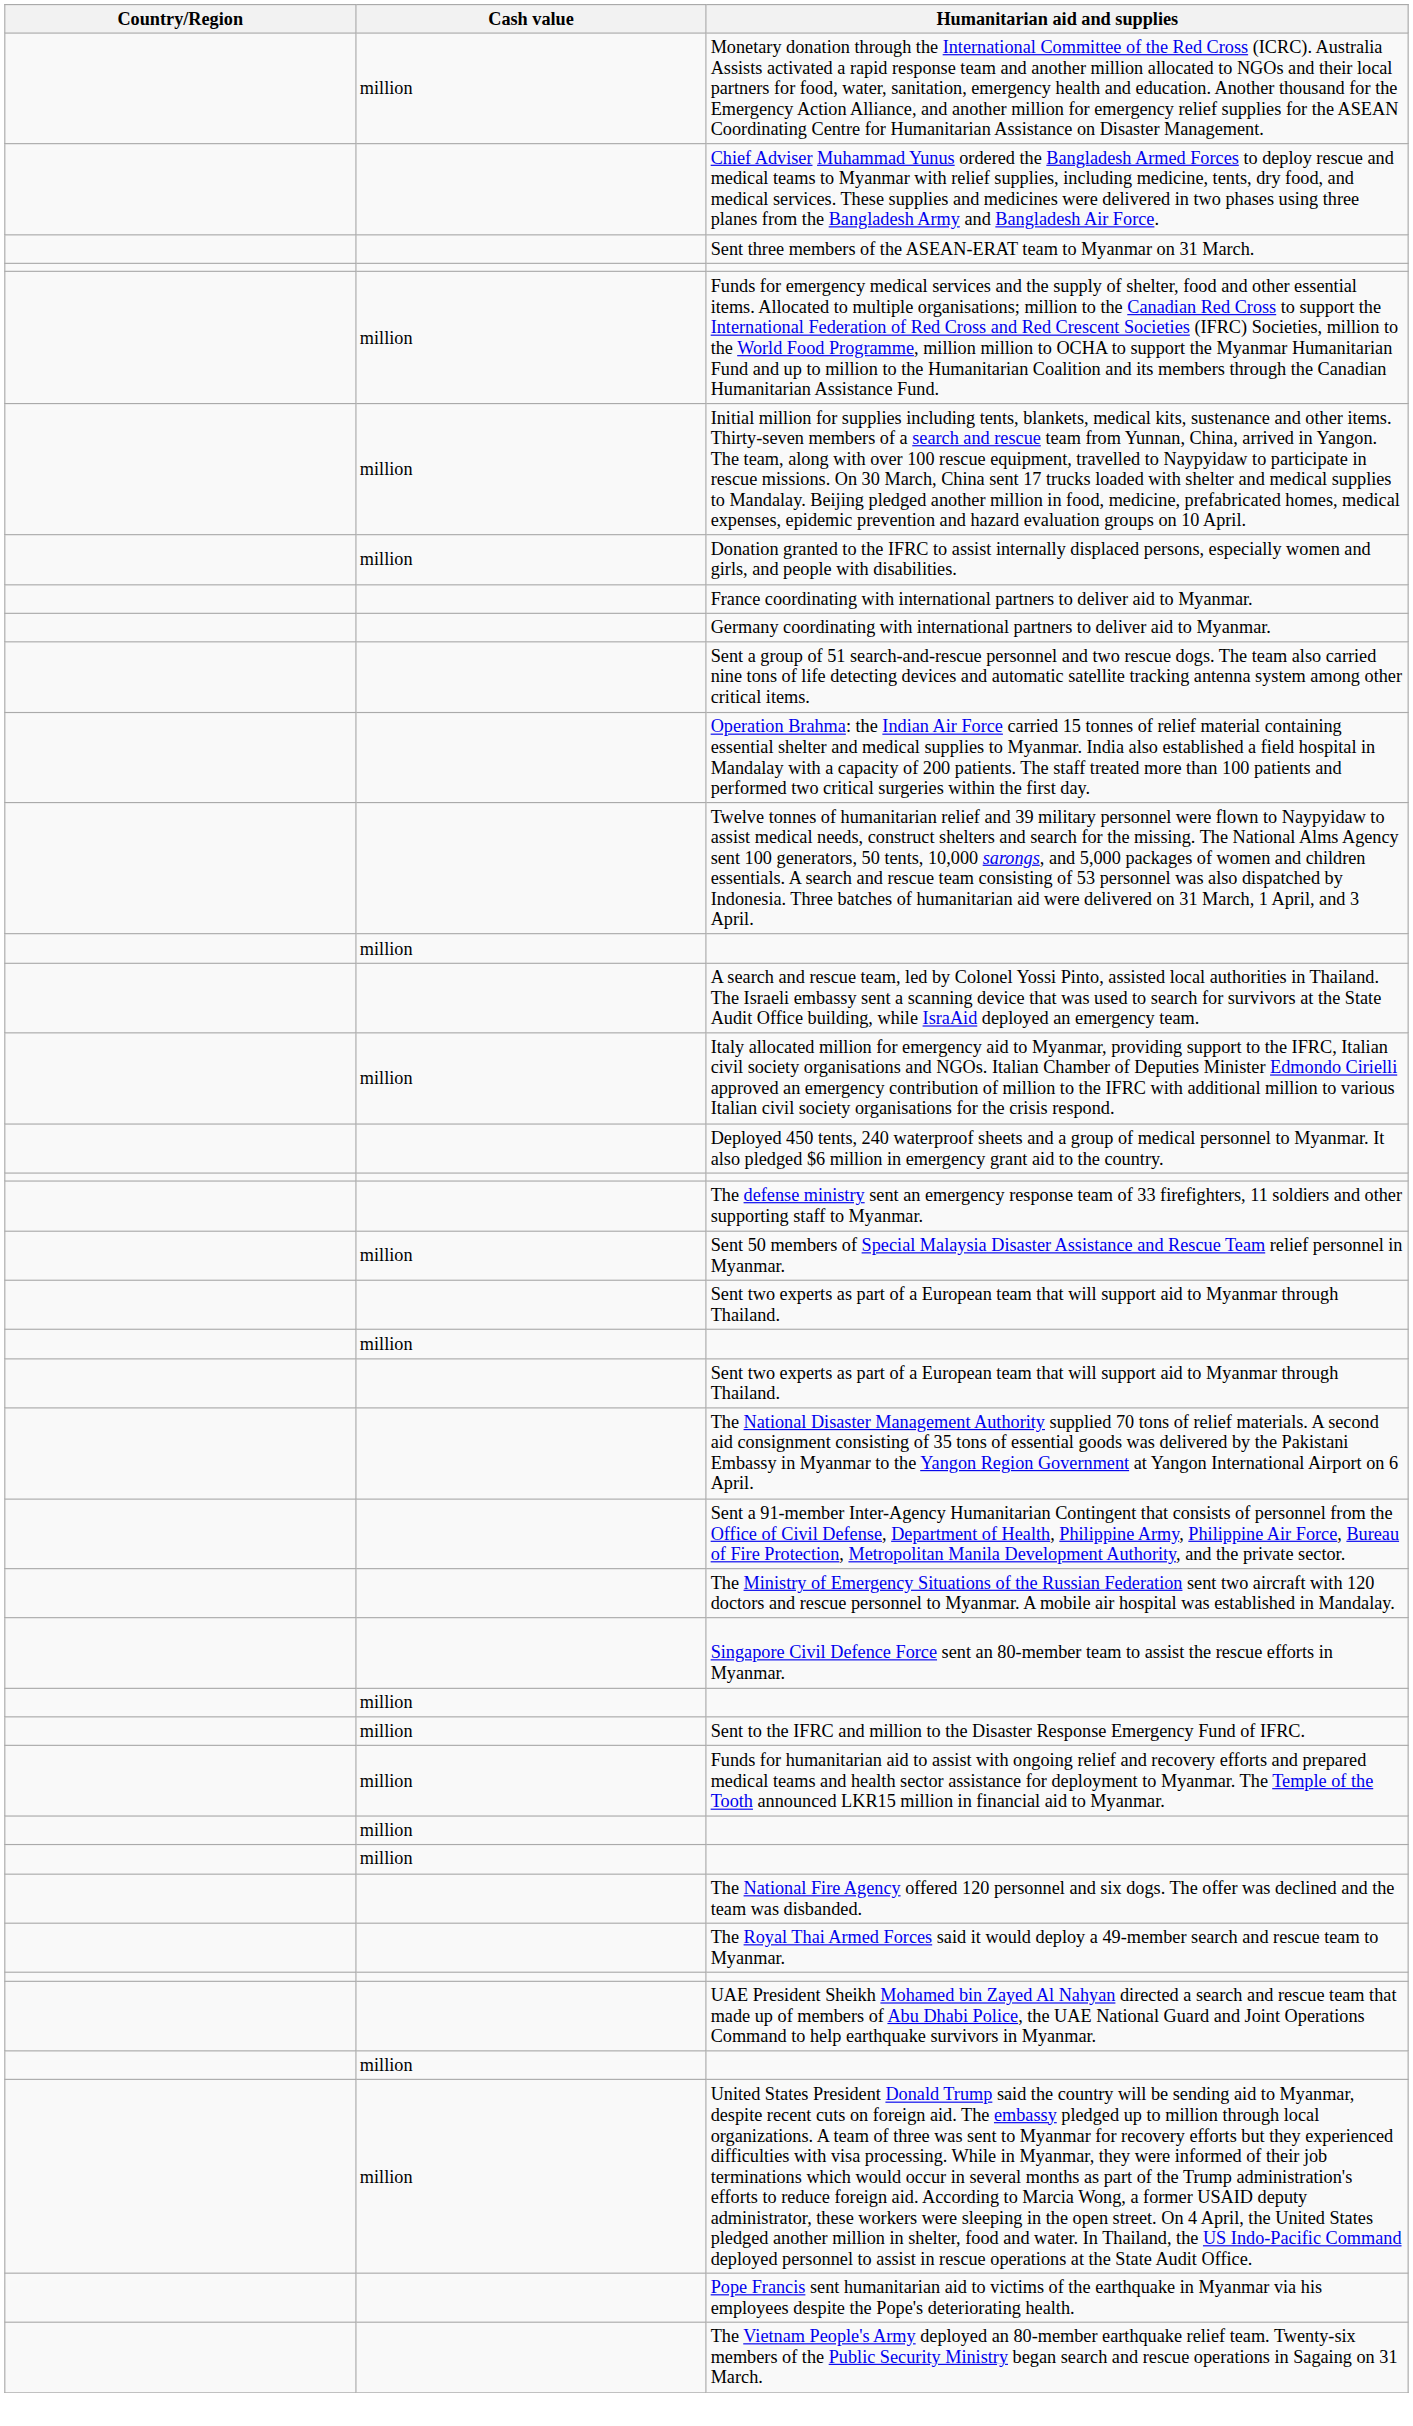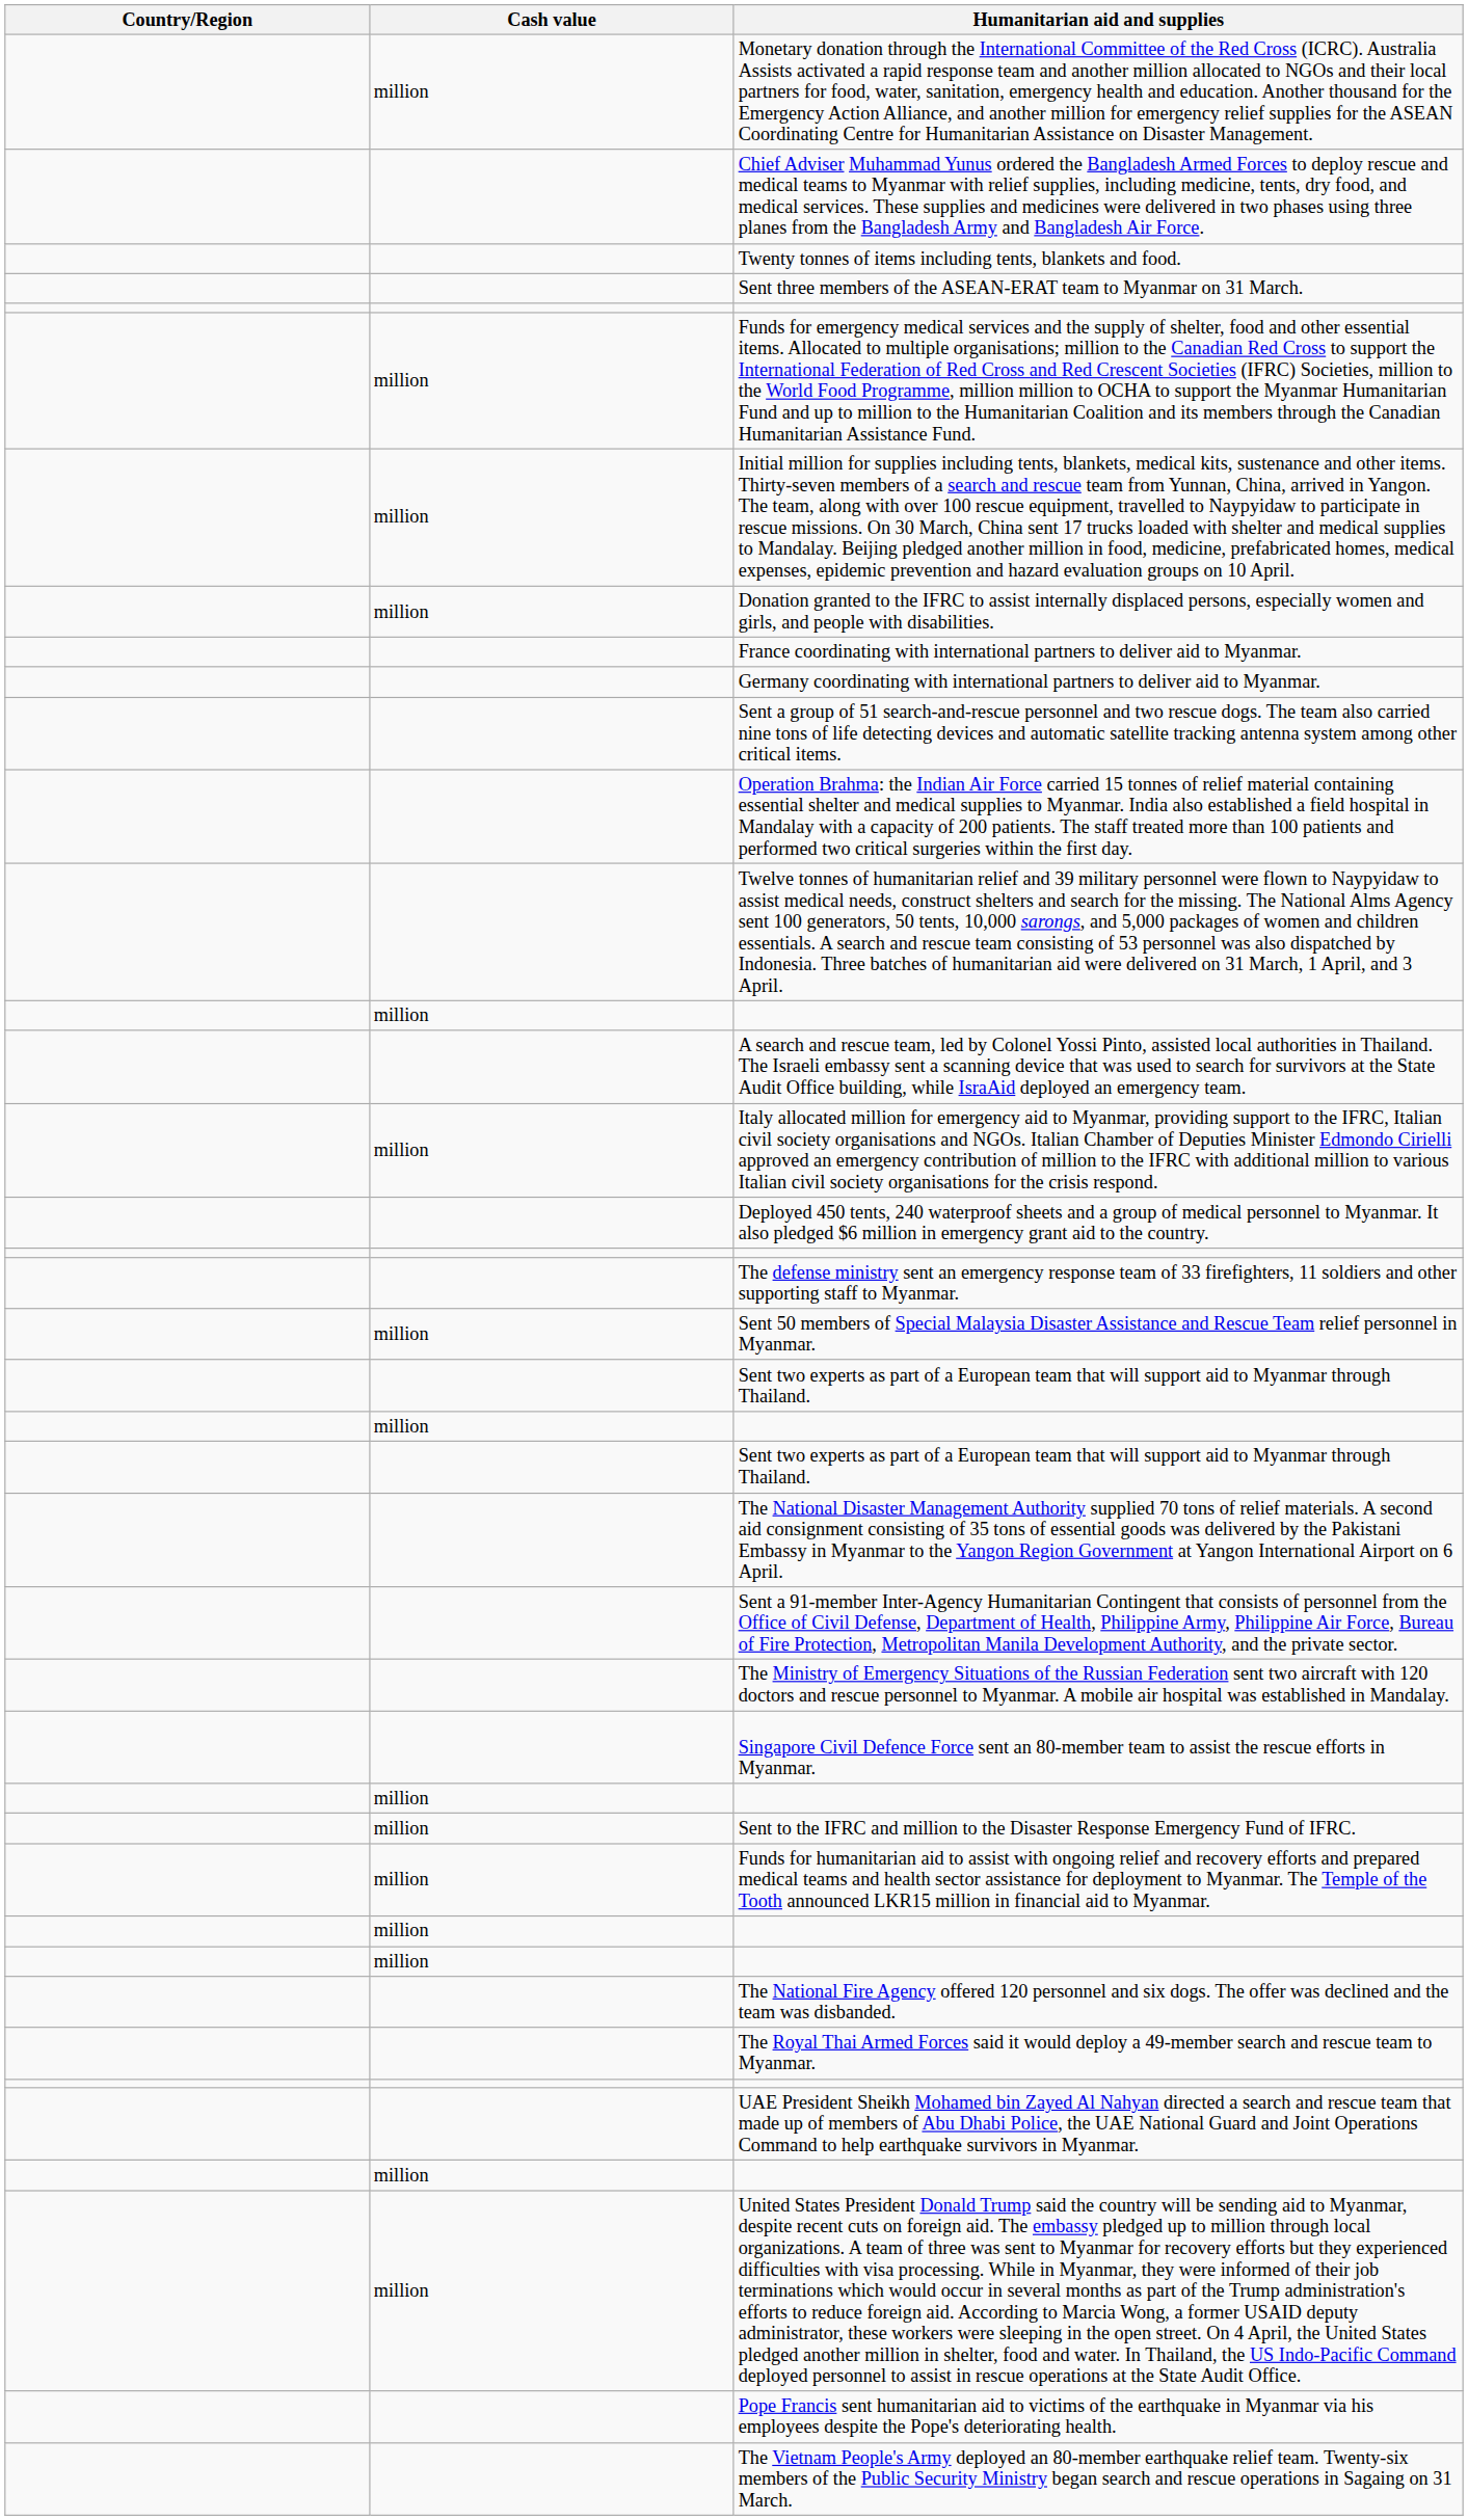 <table class="wikitable sortable" style="border:1px black; margin-left:1em;" line-height:16px; width:100%;">
 <tr>
 </tr>
 <tr>
 <th scope="col" style="width:15%;" class="unsortable">Country/Region</th>
 <th scope="col" style="width:15%;">Cash value</th>
 <th scope="col" style="width:30%;" class="unsortable">Humanitarian aid and supplies</th>
 </tr>
 <tr>
 <td></td>
 <td> million</td>
 <td>Monetary donation through the <a href='#'>International Committee of the Red Cross</a> (ICRC). Australia Assists activated a rapid response team and another  million allocated to NGOs and their local partners for food, water, sanitation, emergency health and education. Another  thousand for the Emergency Action Alliance, and another  million for emergency relief supplies for the ASEAN Coordinating Centre for Humanitarian Assistance on Disaster Management.</td>
 </tr>
 <tr>
 <td></td>
 <td></td>
 <td><a href='#'>Chief Adviser</a> <a href='#'>Muhammad Yunus</a> ordered the <a href='#'>Bangladesh Armed Forces</a> to deploy rescue and medical teams to Myanmar with relief supplies, including medicine, tents, dry food, and medical services. These supplies and medicines were delivered in two phases using three planes from the <a href='#'>Bangladesh Army</a> and <a href='#'>Bangladesh Air Force</a>.</td>
+</tr>
+<tr>
+<td></td>
+<td></td>
+<td>Twenty tonnes of items including tents, blankets and food.</td>
 </tr>
 <tr>
 <td></td>
 <td></td>
 <td>Sent three members of the ASEAN-ERAT team to Myanmar on 31 March.</td>
 </tr>
 <tr>
 <td></td>
 <td></td>
 <td></td>
 </tr>
 <tr>
 <td></td>
 <td> million</td>
 <td>Funds for emergency medical services and the supply of shelter, food and other essential items. Allocated to multiple organisations;  million to the <a href='#'>Canadian Red Cross</a> to support the <a href='#'>International Federation of Red Cross and Red Crescent Societies</a> (IFRC) Societies,  million to the <a href='#'>World Food Programme</a>,  million million to OCHA to support the Myanmar Humanitarian Fund and up to  million to the Humanitarian Coalition and its members through the Canadian Humanitarian Assistance Fund.</td>
 </tr>
 <tr>
 <td></td>
 <td> million</td>
 <td>Initial  million for supplies including tents, blankets, medical kits, sustenance and other items. Thirty-seven members of a <a href='#'>search and rescue</a> team from Yunnan, China, arrived in Yangon. The team, along with over 100 rescue equipment, travelled to Naypyidaw to participate in rescue missions. On 30 March, China sent 17 trucks loaded with shelter and medical supplies to Mandalay. Beijing pledged another  million in food, medicine, prefabricated homes, medical expenses, epidemic prevention and hazard evaluation groups on 10 April.</td>
 </tr>
 <tr>
 <td></td>
 <td> million</td>
 <td>Donation granted to the IFRC to assist internally displaced persons, especially women and girls, and people with disabilities.</td>
 </tr>
 <tr>
 <td></td>
 <td></td>
 <td>France coordinating with international partners to deliver aid to Myanmar.</td>
 </tr>
 <tr>
 <td></td>
 <td></td>
 <td>Germany coordinating with international partners to deliver aid to Myanmar.</td>
 </tr>
 <tr>
 <td></td>
 <td></td>
 <td>Sent a group of 51 search-and-rescue personnel and two rescue dogs. The team also carried nine tons of life detecting devices and automatic satellite tracking antenna system among other critical items.</td>
 </tr>
 <tr>
 <td></td>
 <td></td>
 <td><a href='#'>Operation Brahma</a>: the <a href='#'>Indian Air Force</a> carried 15 tonnes of relief material containing essential shelter and medical supplies to Myanmar. India also established a field hospital in Mandalay with a capacity of 200 patients. The staff treated more than 100 patients and performed two critical surgeries within the first day.</td>
 </tr>
 <tr>
 <td></td>
 <td></td>
 <td>Twelve tonnes of humanitarian relief and 39 military personnel were flown to Naypyidaw to assist medical needs, construct shelters and search for the missing. The National Alms Agency sent 100 generators, 50 tents, 10,000 <em><a href='#'>sarongs</a></em>, and 5,000 packages of women and children essentials. A search and rescue team consisting of 53 personnel was also dispatched by Indonesia. Three batches of humanitarian aid were delivered on 31 March, 1 April, and 3 April.</td>
 </tr>
 <tr>
 <td></td>
 <td> million</td>
 <td></td>
 </tr>
 <tr>
 <td></td>
 <td></td>
 <td>A search and rescue team, led by Colonel Yossi Pinto, assisted local authorities in Thailand. The Israeli embassy sent a scanning device that was used to search for survivors at the State Audit Office building, while <a href='#'>IsraAid</a> deployed an emergency team.</td>
 </tr>
 <tr>
 <td></td>
 <td> million</td>
 <td>Italy allocated  million for emergency aid to Myanmar, providing support to the IFRC, Italian civil society organisations and NGOs. Italian Chamber of Deputies Minister <a href='#'>Edmondo Cirielli</a> approved an emergency contribution of  million to the IFRC with additional  million to various Italian civil society organisations for the crisis respond.</td>
 </tr>
 <tr>
 <td></td>
 <td></td>
 <td>Deployed 450 tents, 240 waterproof sheets and a group of medical personnel to Myanmar. It also pledged $6 million in emergency grant aid to the country.</td>
 </tr>
 <tr>
 <td></td>
 <td></td>
 <td></td>
 </tr>
 <tr>
 <td></td>
 <td></td>
 <td>The <a href='#'>defense ministry</a> sent an emergency response team of 33 firefighters, 11 soldiers and other supporting staff to Myanmar.</td>
 </tr>
 <tr>
 <td></td>
 <td> million</td>
 <td>Sent 50 members of <a href='#'>Special Malaysia Disaster Assistance and Rescue Team</a> relief personnel in Myanmar.</td>
 </tr>
 <tr>
 <td></td>
 <td></td>
 <td>Sent two experts as part of a European team that will support aid to Myanmar through Thailand.</td>
 </tr>
 <tr>
 <td></td>
 <td> million</td>
 <td></td>
 </tr>
 <tr>
 <td></td>
 <td></td>
 <td>Sent two experts as part of a European team that will support aid to Myanmar through Thailand.</td>
 </tr>
 <tr>
 <td></td>
 <td></td>
 <td>The <a href='#'>National Disaster Management Authority</a> supplied 70 tons of relief materials. A second aid consignment consisting of 35 tons of essential goods was delivered by the Pakistani Embassy in Myanmar to the <a href='#'>Yangon Region Government</a> at Yangon International Airport on 6 April.</td>
 </tr>
 <tr>
 <td></td>
 <td></td>
 <td>Sent a 91-member Inter-Agency Humanitarian Contingent that consists of personnel from the <a href='#'>Office of Civil Defense</a>, <a href='#'>Department of Health</a>, <a href='#'>Philippine Army</a>, <a href='#'>Philippine Air Force</a>, <a href='#'>Bureau of Fire Protection</a>, <a href='#'>Metropolitan Manila Development Authority</a>, and the private sector.</td>
 </tr>
 <tr>
 <td></td>
 <td></td>
 <td>The <a href='#'>Ministry of Emergency Situations of the Russian Federation</a> sent two aircraft with 120 doctors and rescue personnel to Myanmar. A mobile air hospital was established in Mandalay.</td>
 </tr>
 <tr>
 <td></td>
 <td></td>
 <td><br><a href='#'>Singapore Civil Defence Force</a> sent an 80-member team to assist the rescue efforts in Myanmar.</td>
 </tr>
 <tr>
 <td></td>
 <td> million</td>
 <td></td>
 </tr>
 <tr>
 <td></td>
 <td> million</td>
 <td>Sent  to the IFRC and  million to the Disaster Response Emergency Fund of IFRC.</td>
 </tr>
 <tr>
 <td></td>
 <td> million</td>
 <td>Funds for humanitarian aid to assist with ongoing relief and recovery efforts and prepared medical teams and health sector assistance for deployment to Myanmar. The <a href='#'>Temple of the Tooth</a> announced LKR15 million in financial aid to Myanmar.</td>
 </tr>
 <tr>
 <td></td>
 <td> million</td>
 <td></td>
 </tr>
 <tr>
 <td></td>
 <td> million</td>
 <td></td>
 </tr>
 <tr>
 <td></td>
 <td></td>
 <td>The <a href='#'>National Fire Agency</a> offered 120 personnel and six dogs. The offer was declined and the team was disbanded.</td>
 </tr>
 <tr>
 <td></td>
 <td></td>
 <td>The <a href='#'>Royal Thai Armed Forces</a> said it would deploy a 49-member search and rescue team to Myanmar.</td>
 </tr>
 <tr>
 <td></td>
 <td></td>
 <td></td>
 </tr>
 <tr>
 <td></td>
 <td></td>
 <td>UAE President Sheikh <a href='#'>Mohamed bin Zayed Al Nahyan</a> directed a search and rescue team that made up of members of <a href='#'>Abu Dhabi Police</a>, the UAE National Guard and Joint Operations Command to help earthquake survivors in Myanmar.</td>
 </tr>
 <tr>
 <td></td>
 <td> million</td>
 <td></td>
 </tr>
 <tr>
 <td></td>
 <td> million</td>
 <td>United States President <a href='#'>Donald Trump</a> said the country will be sending aid to Myanmar, despite recent cuts on foreign aid. The <a href='#'>embassy</a> pledged up to  million through local organizations. A team of three was sent to Myanmar for recovery efforts but they experienced difficulties with visa processing. While in Myanmar, they were informed of their job terminations which would occur in several months as part of the Trump administration's efforts to reduce foreign aid. According to Marcia Wong, a former USAID deputy administrator, these workers were sleeping in the open street. On 4 April, the United States pledged another  million in shelter, food and water. In Thailand, the <a href='#'>US Indo-Pacific Command</a> deployed personnel to assist in rescue operations at the State Audit Office.</td>
 </tr>
 <tr>
 <td></td>
 <td></td>
 <td><a href='#'>Pope Francis</a> sent humanitarian aid to victims of the earthquake in Myanmar via his employees despite the Pope's deteriorating health.</td>
 </tr>
 <tr>
 <td></td>
 <td></td>
 <td>The <a href='#'>Vietnam People's Army</a> deployed an 80-member earthquake relief team. Twenty-six members of the <a href='#'>Public Security Ministry</a> began search and rescue operations in Sagaing on 31 March.</td>
 </tr>
 </table>
